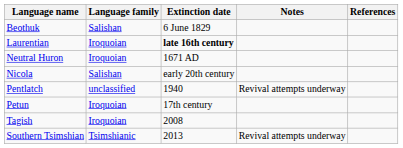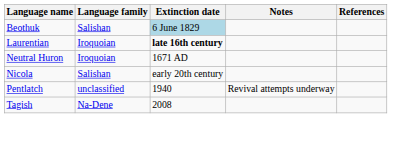 <table class="wikitable sortable">
 <tr>
 <th>Language name</th>
 <th>Language family</th>
 <th>Extinction date</th>
 <th>Notes</th>
 <th>References</th>
 </tr>
 <tr>
 <td><a href='#'>Beothuk</a></td>
 <td><a href='#'>Salishan</a></td>
-<td>6 June 1829</td>
+<td style="background: lightblue;">6 June 1829</td>
 <td></td>
 <td></td>
 </tr>
 <tr>
 <td><a href='#'>Laurentian</a></td>
 <td><a href='#'>Iroquoian</a></td>
 <td><strong>late 16th century</strong></td>
 <td></td>
 <td></td>
 </tr>
 <tr>
 <td><a href='#'>Neutral Huron</a></td>
 <td><a href='#'>Iroquoian</a></td>
 <td>1671 AD</td>
 <td></td>
 <td></td>
 </tr>
 <tr>
 <td><a href='#'>Nicola</a></td>
 <td><a href='#'>Salishan</a></td>
 <td>early 20th century</td>
 <td></td>
 <td></td>
 </tr>
 <tr>
 <td><a href='#'>Pentlatch</a></td>
 <td><a href='#'>unclassified</a></td>
 <td>1940</td>
 <td>Revival attempts underway</td>
 <td></td>
 </tr>
 <tr>
-<td><a href='#'>Petun</a></td>
-<td><a href='#'>Iroquoian</a></td>
-<td>17th century</td>
-<td></td>
-<td></td>
-</tr>
-<tr>
 <td><a href='#'>Tagish</a></td>
-<td><a href='#'>Iroquoian</a></td>
+<td><a href='#'>Na-Dene</a></td>
 <td>2008</td>
 <td></td>
 <td></td>
 </tr>
-<tr>
-<td><a href='#'>Southern Tsimshian</a></td>
-<td><a href='#'>Tsimshianic</a></td>
-<td>2013</td>
-<td>Revival attempts underway</td>
-<td></td>
-</tr>
 </table>
